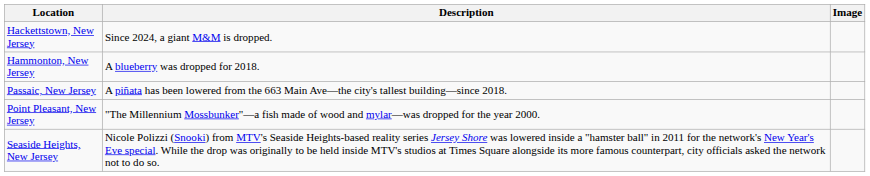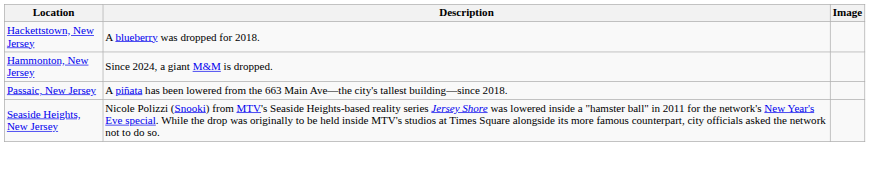 <table class="wikitable">
 <tr>
 <th>Location</th>
 <th>Description</th>
 <th>Image</th>
 </tr>
 <tr>
 <td><a href='#'>Hackettstown, New Jersey</a></td>
-<td>Since 2024, a giant <a href='#'>M&M</a> is dropped.</td>
+<td>A <a href='#'>blueberry</a> was dropped for 2018.</td>
 <td></td>
 </tr>
 <tr>
 <td><a href='#'>Hammonton, New Jersey</a></td>
-<td>A <a href='#'>blueberry</a> was dropped for 2018.</td>
+<td>Since 2024, a giant <a href='#'>M&M</a> is dropped.</td>
 <td></td>
 </tr>
 <tr>
 <td><a href='#'>Passaic, New Jersey</a></td>
 <td>A <a href='#'>piñata</a> has been lowered from the 663 Main Ave—the city's tallest building—since 2018.</td>
 <td></td>
 </tr>
 <tr>
-<td><a href='#'>Point Pleasant, New Jersey</a></td>
-<td>"The Millennium <a href='#'>Mossbunker</a>"—a  fish made of wood and <a href='#'>mylar</a>—was dropped for the year 2000.</td>
-<td></td>
-</tr>
-<tr>
 <td><a href='#'>Seaside Heights, New Jersey</a></td>
 <td>Nicole Polizzi (<a href='#'>Snooki</a>) from <a href='#'>MTV</a>'s Seaside Heights-based reality series <em><a href='#'>Jersey Shore</a></em> was lowered inside a "hamster ball" in 2011 for the network's <a href='#'>New Year's Eve special</a>. While the drop was originally to be held inside MTV's studios at Times Square alongside its more famous counterpart, city officials asked the network not to do so.</td>
 <td></td>
 </tr>
 </table>
